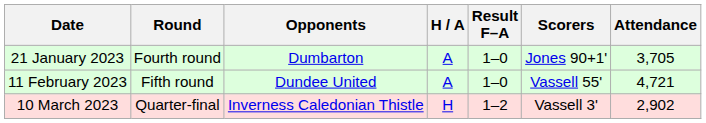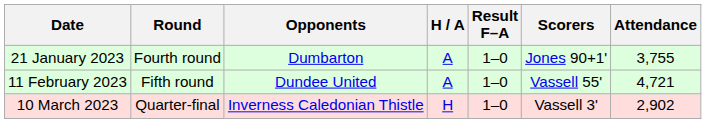 <table class="wikitable" style="text-align:center">
 <tr>
 <th>Date</th>
 <th>Round</th>
 <th>Opponents</th>
 <th>H / A</th>
 <th>Result<br>F–A</th>
 <th>Scorers</th>
 <th>Attendance</th>
 </tr>
 <tr bgcolor=#ddffdd>
 <td>21 January 2023</td>
 <td>Fourth round</td>
 <td><a href='#'>Dumbarton</a></td>
 <td><a href='#'>A</a></td>
 <td>1–0</td>
 <td><a href='#'>Jones</a> 90+1'</td>
-<td>3,705</td>
+<td>3,755</td>
 </tr>
 <tr bgcolor=#ddffdd>
 <td>11 February 2023</td>
 <td>Fifth round</td>
 <td><a href='#'>Dundee United</a></td>
 <td><a href='#'>A</a></td>
 <td>1–0</td>
 <td><a href='#'>Vassell</a> 55'</td>
 <td>4,721</td>
 </tr>
 <tr bgcolor=#ffdddd>
 <td>10 March 2023</td>
 <td>Quarter-final</td>
 <td><a href='#'>Inverness Caledonian Thistle</a></td>
 <td><a href='#'>H</a></td>
-<td>1–2</td>
+<td>1–0</td>
 <td>Vassell 3'</td>
 <td>2,902</td>
 </tr>
 </table>
